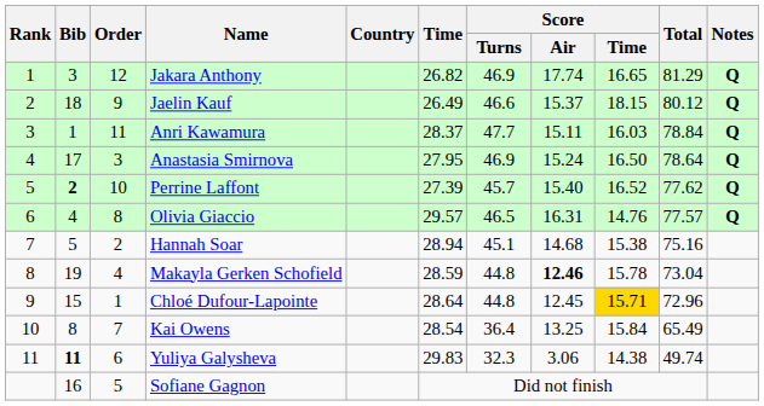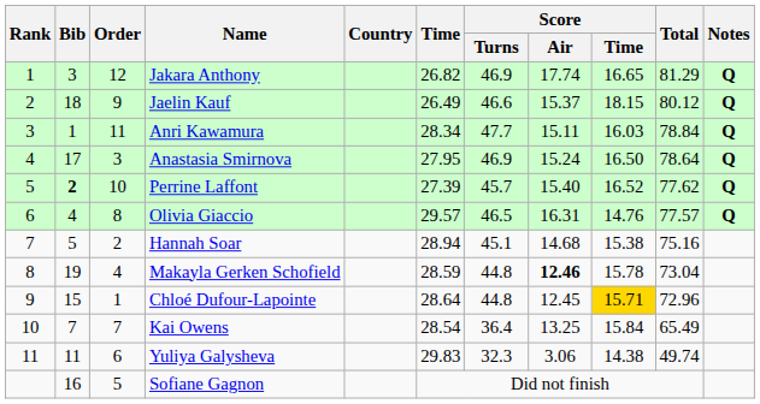 <table class="wikitable sortable" style="text-align:center">
 <tr>
 <th rowspan=2>Rank</th>
 <th rowspan=2>Bib</th>
 <th rowspan=2>Order</th>
 <th rowspan=2>Name</th>
 <th rowspan=2>Country</th>
 <th rowspan=2>Time</th>
 <th colspan=3>Score</th>
 <th rowspan=2>Total</th>
 <th rowspan=2>Notes</th>
 </tr>
 <tr>
 <th width=50>Turns</th>
 <th width=50>Air</th>
 <th width=50>Time</th>
 </tr>
 <tr bgcolor=#ccffcc>
 <td>1</td>
 <td>3</td>
 <td>12</td>
 <td align=left><a href='#'>Jakara Anthony</a></td>
 <td align=left></td>
 <td>26.82</td>
 <td>46.9</td>
 <td>17.74</td>
 <td>16.65</td>
 <td>81.29</td>
 <td><strong>Q</strong></td>
 </tr>
 <tr bgcolor=#ccffcc>
 <td>2</td>
 <td>18</td>
 <td>9</td>
 <td align=left><a href='#'>Jaelin Kauf</a></td>
 <td align=left></td>
 <td>26.49</td>
 <td>46.6</td>
 <td>15.37</td>
 <td>18.15</td>
 <td>80.12</td>
 <td><strong>Q</strong></td>
 </tr>
 <tr bgcolor=#ccffcc>
 <td>3</td>
 <td>1</td>
 <td>11</td>
 <td align=left><a href='#'>Anri Kawamura</a></td>
 <td align=left></td>
-<td>28.37</td>
+<td>28.34</td>
 <td>47.7</td>
 <td>15.11</td>
 <td>16.03</td>
 <td>78.84</td>
 <td><strong>Q</strong></td>
 </tr>
 <tr bgcolor=#ccffcc>
 <td>4</td>
 <td>17</td>
 <td>3</td>
 <td align=left><a href='#'>Anastasia Smirnova</a></td>
 <td align=left></td>
 <td>27.95</td>
 <td>46.9</td>
 <td>15.24</td>
 <td>16.50</td>
 <td>78.64</td>
 <td><strong>Q</strong></td>
 </tr>
 <tr bgcolor=#ccffcc>
 <td>5</td>
 <td><strong>2</strong></td>
 <td>10</td>
 <td align=left><a href='#'>Perrine Laffont</a></td>
 <td align=left></td>
 <td>27.39</td>
 <td>45.7</td>
 <td>15.40</td>
 <td>16.52</td>
 <td>77.62</td>
 <td><strong>Q</strong></td>
 </tr>
 <tr bgcolor=#ccffcc>
 <td>6</td>
 <td>4</td>
 <td>8</td>
 <td align=left><a href='#'>Olivia Giaccio</a></td>
 <td align=left></td>
 <td>29.57</td>
 <td>46.5</td>
 <td>16.31</td>
 <td>14.76</td>
 <td>77.57</td>
 <td><strong>Q</strong></td>
 </tr>
 <tr>
 <td>7</td>
 <td>5</td>
 <td>2</td>
 <td align=left><a href='#'>Hannah Soar</a></td>
 <td align=left></td>
 <td>28.94</td>
 <td>45.1</td>
 <td>14.68</td>
 <td>15.38</td>
 <td>75.16</td>
 <td></td>
 </tr>
 <tr>
 <td>8</td>
 <td>19</td>
 <td>4</td>
 <td align=left><a href='#'>Makayla Gerken Schofield</a></td>
 <td align=left></td>
 <td>28.59</td>
 <td>44.8</td>
 <td><strong>12.46</strong></td>
 <td>15.78</td>
 <td>73.04</td>
 <td></td>
 </tr>
 <tr>
 <td>9</td>
 <td>15</td>
 <td>1</td>
 <td align=left><a href='#'>Chloé Dufour-Lapointe</a></td>
 <td align=left></td>
 <td>28.64</td>
 <td>44.8</td>
 <td>12.45</td>
 <td style="background: gold;">15.71</td>
 <td>72.96</td>
 <td></td>
 </tr>
 <tr>
 <td>10</td>
-<td>8</td>
+<td>7</td>
 <td>7</td>
 <td align=left><a href='#'>Kai Owens</a></td>
 <td align=left></td>
 <td>28.54</td>
 <td>36.4</td>
 <td>13.25</td>
 <td>15.84</td>
 <td>65.49</td>
 <td></td>
 </tr>
 <tr>
 <td>11</td>
-<td><strong>11</strong></td>
+<td>11</td>
 <td>6</td>
 <td align=left><a href='#'>Yuliya Galysheva</a></td>
 <td align=left></td>
 <td>29.83</td>
 <td>32.3</td>
 <td>3.06</td>
 <td>14.38</td>
 <td>49.74</td>
 <td></td>
 </tr>
 <tr>
 <td></td>
 <td>16</td>
 <td>5</td>
 <td align=left><a href='#'>Sofiane Gagnon</a></td>
 <td align=left></td>
 <td colspan=5>Did not finish</td>
 <td></td>
 </tr>
 </table>
